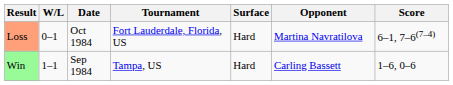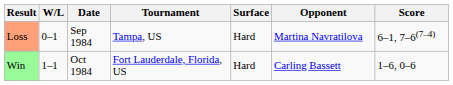 <table class="sortable wikitable">
 <tr>
 <th>Result</th>
 <th style="width:35px" class="unsortable">W/L</th>
 <th style="width:55px">Date</th>
 <th style="width:170px">Tournament</th>
 <th>Surface</th>
 <th style="width:145px">Opponent</th>
 <th style="width:100px" class="unsortable">Score</th>
 </tr>
 <tr>
 <td style="background:#ffa07a;">Loss</td>
 <td>0–1</td>
-<td>Oct 1984</td>
-<td><a href='#'>Fort Lauderdale, Florida</a>, US</td>
+<td>Sep 1984</td>
+<td><a href='#'>Tampa</a>, US</td>
 <td>Hard</td>
 <td> <a href='#'>Martina Navratilova</a></td>
 <td>6–1, 7–6<sup>(7–4)</sup></td>
 </tr>
 <tr>
 <td style="background:#98fb98;">Win</td>
 <td>1–1</td>
-<td>Sep 1984</td>
-<td><a href='#'>Tampa</a>, US</td>
+<td>Oct 1984</td>
+<td><a href='#'>Fort Lauderdale, Florida</a>, US</td>
 <td>Hard</td>
 <td> <a href='#'>Carling Bassett</a></td>
 <td>1–6, 0–6</td>
 </tr>
 </table>
